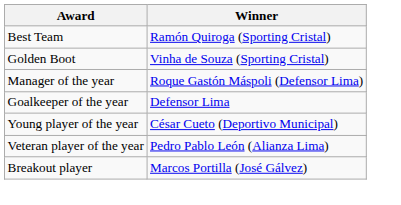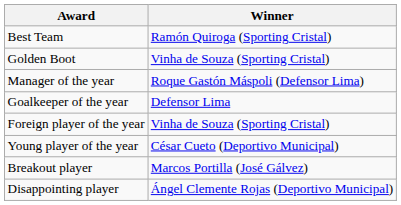 <table class="wikitable" style="font-size:85%">
 <tr>
 <th>Award</th>
 <th>Winner</th>
 </tr>
 <tr>
 <td>Best Team</td>
 <td> <a href='#'>Ramón Quiroga</a> (<a href='#'>Sporting Cristal</a>)</td>
 </tr>
 <tr>
 <td>Golden Boot</td>
 <td> <a href='#'>Vinha de Souza</a> (<a href='#'>Sporting Cristal</a>)</td>
 </tr>
 <tr>
 <td>Manager of the year</td>
 <td> <a href='#'>Roque Gastón Máspoli</a> (<a href='#'>Defensor Lima</a>)</td>
 </tr>
 <tr>
 <td>Goalkeeper of the year</td>
 <td> <a href='#'>Defensor Lima</a></td>
 </tr>
 <tr>
+<td>Foreign player of the year</td>
+<td> <a href='#'>Vinha de Souza</a> (<a href='#'>Sporting Cristal</a>)</td>
+</tr>
+<tr>
 <td>Young player of the year</td>
 <td> <a href='#'>César Cueto</a> (<a href='#'>Deportivo Municipal</a>)</td>
-</tr>
-<tr>
-<td>Veteran player of the year</td>
-<td> <a href='#'>Pedro Pablo León</a> (<a href='#'>Alianza Lima</a>)</td>
 </tr>
 <tr>
 <td>Breakout player</td>
 <td> <a href='#'>Marcos Portilla</a> (<a href='#'>José Gálvez</a>)</td>
 </tr>
+<tr>
+<td>Disappointing player</td>
+<td> <a href='#'>Ángel Clemente Rojas</a> (<a href='#'>Deportivo Municipal</a>)</td>
+</tr>
 </table>
